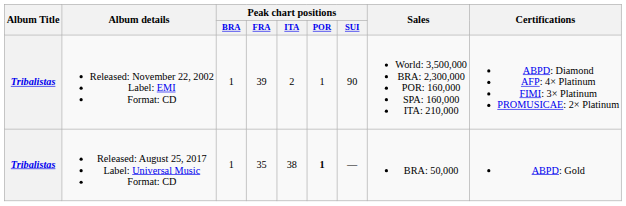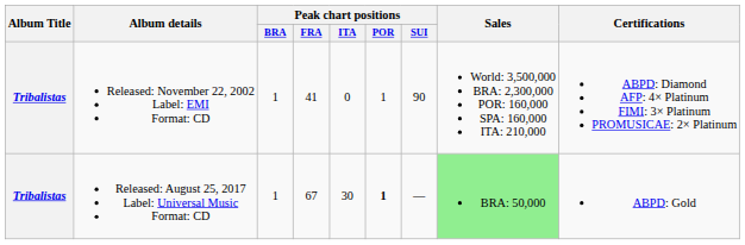 <table class="wikitable plainrowheaders" style="text-align:center;" border="1">
 <tr>
 <th scope="col" rowspan="2">Album Title</th>
 <th scope="col" rowspan="2">Album details</th>
 <th scope="col" colspan="5">Peak chart positions</th>
 <th scope="col" rowspan="2">Sales</th>
 <th scope="col" rowspan="2">Certifications</th>
 </tr>
 <tr>
 <th scope="col" style="width:3em;font-size:85%;"><a href='#'>BRA</a></th>
 <th scope="col" style="width:3em;font-size:85%;"><a href='#'>FRA</a></th>
 <th scope="col" style="width:3em;font-size:85%;"><a href='#'>ITA</a></th>
 <th scope="col" style="width:3em;font-size:85%;"><a href='#'>POR</a></th>
 <th scope="col" style="width:3em;font-size:85%;"><a href='#'>SUI</a></th>
 </tr>
 <tr>
 <th scope="row"><em><a href='#'>Tribalistas</a></em></th>
 <td><br><ul><li>Released:  November 22, 2002</li><li>Label: <a href='#'>EMI</a></li><li>Format: CD</li></ul></td>
 <td>1</td>
-<td>39</td>
-<td>2</td>
+<td>41</td>
+<td>0</td>
 <td>1</td>
 <td>90</td>
 <td><br><ul><li>World: 3,500,000</li><li>BRA: 2,300,000</li><li>POR: 160,000</li><li>SPA: 160,000</li><li>ITA: 210,000</li></ul></td>
 <td><br><ul><li><a href='#'>ABPD</a>: Diamond</li><li><a href='#'>AFP</a>: 4× Platinum</li><li><a href='#'>FIMI</a>: 3× Platinum</li><li><a href='#'>PROMUSICAE</a>: 2× Platinum</li></ul></td>
 </tr>
 <tr>
 <th scope="row"><em><a href='#'>Tribalistas</a></em></th>
 <td><br><ul><li>Released:  August 25, 2017</li><li>Label: <a href='#'>Universal Music</a></li><li>Format: CD</li></ul></td>
 <td>1</td>
-<td>35</td>
-<td>38</td>
+<td>67</td>
+<td>30</td>
 <td><strong>1</strong></td>
 <td>—</td>
-<td><br><ul><li>BRA: 50,000</li></ul></td>
+<td style="background: lightgreen;"><br><ul><li>BRA: 50,000</li></ul></td>
 <td><br><ul><li><a href='#'>ABPD</a>: Gold</li></ul></td>
 </tr>
 </table>
